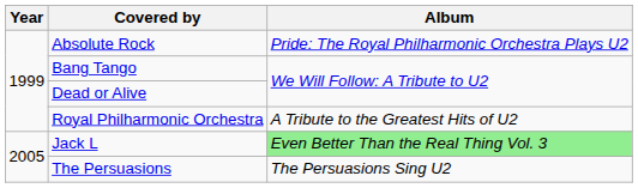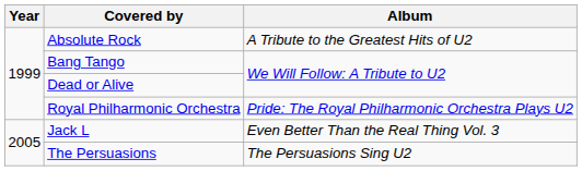 <table class="wikitable">
 <tr>
 <th>Year</th>
 <th>Covered by</th>
 <th>Album</th>
 </tr>
 <tr>
 <td rowspan="4">1999</td>
 <td><a href='#'>Absolute Rock</a></td>
-<td><em><a href='#'>Pride: The Royal Philharmonic Orchestra Plays U2</a></em></td>
+<td><em>A Tribute to the Greatest Hits of U2</em></td>
 </tr>
 <tr>
 <td><a href='#'>Bang Tango</a><strong></strong></td>
 <td rowspan="2"><em><a href='#'>We Will Follow: A Tribute to U2</a></em></td>
 </tr>
 <tr>
 <td><a href='#'>Dead or Alive</a></td>
 </tr>
 <tr>
 <td><a href='#'>Royal Philharmonic Orchestra</a></td>
-<td><em>A Tribute to the Greatest Hits of U2</em></td>
+<td><em><a href='#'>Pride: The Royal Philharmonic Orchestra Plays U2</a></em></td>
 </tr>
 <tr>
 <td rowspan="2">2005</td>
 <td><a href='#'>Jack L</a></td>
-<td style="background: lightgreen;"><em>Even Better Than the Real Thing Vol. 3</em></td>
+<td><em>Even Better Than the Real Thing Vol. 3</em></td>
 </tr>
 <tr>
 <td><a href='#'>The Persuasions</a></td>
 <td><em>The Persuasions Sing U2</em></td>
 </tr>
 </table>
